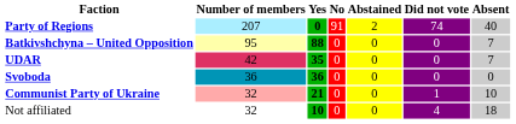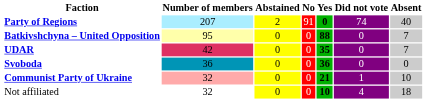 <table align="center" class="standard">
 <tr>
 <th>Faction</th>
 <th>Number of members</th>
+<th>Abstained</th>
+<th>No</th>
 <th><strong>Yes</strong></th>
-<th>No</th>
-<th>Abstained</th>
 <th>Did not vote</th>
 <th>Absent</th>
 </tr>
 <tr ---->
 <td><strong><a href='#'>Party of Regions</a></strong></td>
 <td align=center bgcolor=#AAEEFF>207</td>
+<td align=center bgcolor=yellow>2</td>
+<td align=center bgcolor=red style="color:white;">91</td>
 <td align=center bgcolor=#00B000><strong>0</strong></td>
-<td align=center bgcolor=red style="color:white;">91</td>
-<td align=center bgcolor=yellow>2</td>
 <td align=center bgcolor=purple style="color:white;">74</td>
 <td align=center bgcolor=#cccccc>40</td>
 </tr>
 <tr ---->
 <td><strong><a href='#'>Batkivshchyna – United Opposition</a></strong></td>
 <td align=center bgcolor=#FFFFAA>95</td>
+<td align=center bgcolor=yellow>0</td>
+<td align=center bgcolor=red style="color:white;">0</td>
 <td align=center bgcolor=#00B000><strong>88</strong></td>
-<td align=center bgcolor=red style="color:white;">0</td>
-<td align=center bgcolor=yellow>0</td>
 <td align=center bgcolor=purple style="color:white;">0</td>
 <td align=center bgcolor=#cccccc>7</td>
 </tr>
 <tr ---->
 <td><strong><a href='#'>UDAR</a></strong></td>
 <td align=center bgcolor=#DE3163>42</td>
+<td align=center bgcolor=yellow>0</td>
+<td align=center bgcolor=red style="color:white;">0</td>
 <td align=center bgcolor=#00B000><strong>35</strong></td>
-<td align=center bgcolor=red style="color:white;">0</td>
-<td align=center bgcolor=yellow>0</td>
 <td align=center bgcolor=purple style="color:white;">0</td>
 <td align=center bgcolor=#cccccc>7</td>
 </tr>
 <tr ---->
 <td><strong><a href='#'>Svoboda</a></strong></td>
 <td align=center bgcolor=#0095B6>36</td>
+<td align=center bgcolor=yellow>0</td>
+<td align=center bgcolor=red style="color:white;">0</td>
 <td align=center bgcolor=#00B000><strong>36</strong></td>
-<td align=center bgcolor=red style="color:white;">0</td>
-<td align=center bgcolor=yellow>0</td>
 <td align=center bgcolor=purple style="color:white;">0</td>
 <td align=center bgcolor=#cccccc>0</td>
 </tr>
 <tr ---->
 <td><strong><a href='#'>Communist Party of Ukraine</a></strong></td>
 <td align=center bgcolor=#FFAAAA>32</td>
+<td align=center bgcolor=yellow>0</td>
+<td align=center bgcolor=red style="color:white;">0</td>
 <td align=center bgcolor=#00B000><strong>21</strong></td>
-<td align=center bgcolor=red style="color:white;">0</td>
-<td align=center bgcolor=yellow>0</td>
 <td align=center bgcolor=purple style="color:white;">1</td>
 <td align=center bgcolor=#cccccc>10</td>
 </tr>
 <tr ---->
 <td>Not affiliated</td>
 <td align=center>32</td>
+<td align=center bgcolor=yellow>0</td>
+<td align=center bgcolor=red style="color:white;">0</td>
 <td align=center bgcolor=#00B000><strong>10</strong></td>
-<td align=center bgcolor=red style="color:white;">0</td>
-<td align=center bgcolor=yellow>0</td>
 <td align=center bgcolor=purple style="color:white;">4</td>
 <td align=center bgcolor=#cccccc>18</td>
 </tr>
 </table>
